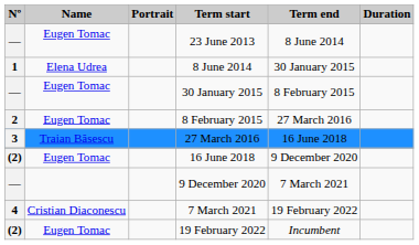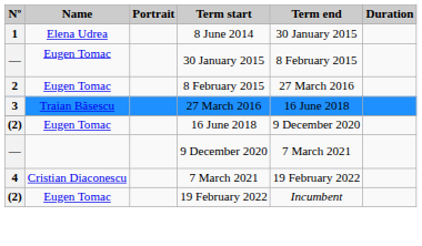 <table class="wikitable" style="text-align:center;">
 <tr>
 <th style="background:#ccc;">Nº</th>
 <th style="background:#ccc;">Name<br></th>
 <th style="background:#ccc;">Portrait</th>
 <th style="background:#ccc;">Term start</th>
 <th style="background:#ccc;">Term end</th>
 <th style="background:#ccc;">Duration</th>
-</tr>
-<tr>
-<th>—</th>
-<td><a href='#'>Eugen Tomac</a><br><br></td>
-<td></td>
-<td>23 June 2013</td>
-<td>8 June 2014</td>
-<td></td>
 </tr>
 <tr>
 <th>1</th>
 <td><a href='#'>Elena Udrea</a><br></td>
 <td></td>
 <td>8 June 2014</td>
 <td>30 January 2015</td>
 <td></td>
 </tr>
 <tr>
 <th>—</th>
 <td><a href='#'>Eugen Tomac</a><br><br></td>
 <td></td>
 <td>30 January 2015</td>
 <td>8 February 2015</td>
 <td></td>
 </tr>
 <tr>
 <th>2</th>
 <td><a href='#'>Eugen Tomac</a><br></td>
 <td></td>
 <td>8 February 2015</td>
 <td>27 March 2016</td>
 <td></td>
 </tr>
 <tr style="background:#1E90FF">
 <th>3</th>
 <td><a href='#'>Traian Băsescu</a><br></td>
 <td></td>
 <td>27 March 2016</td>
 <td>16 June 2018</td>
 <td></td>
 </tr>
 <tr style="background:#FFD700">
 </tr>
 <tr>
 <th>(2)</th>
 <td><a href='#'>Eugen Tomac</a><br></td>
 <td></td>
 <td>16 June 2018</td>
 <td>9 December 2020</td>
 <td></td>
 </tr>
 <tr>
 <th>—</th>
 <td><br><br></td>
 <td></td>
 <td>9 December 2020</td>
 <td>7 March 2021</td>
 <td></td>
 </tr>
 <tr>
 <th>4</th>
 <td><a href='#'>Cristian Diaconescu</a><br></td>
 <td></td>
 <td>7 March 2021</td>
 <td>19 February 2022</td>
 <td></td>
 </tr>
 <tr>
 <th>(2)</th>
 <td><a href='#'>Eugen Tomac</a><br></td>
 <td></td>
 <td>19 February 2022</td>
 <td><em>Incumbent</em></td>
 <td></td>
 </tr>
 </table>
